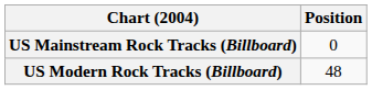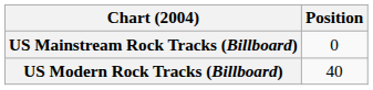 <table class="wikitable plainrowheaders" style="text-align:center">
 <tr>
 <th>Chart (2004)</th>
 <th>Position</th>
 </tr>
 <tr>
 <th scope="row">US Mainstream Rock Tracks (<em>Billboard</em>)</th>
 <td>0</td>
 </tr>
 <tr>
 <th scope="row">US Modern Rock Tracks (<em>Billboard</em>)</th>
-<td>48</td>
+<td>40</td>
 </tr>
 </table>
